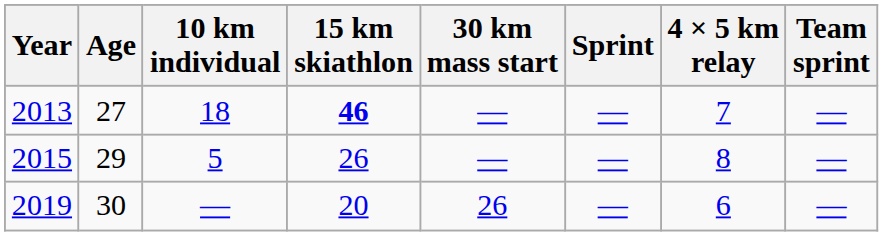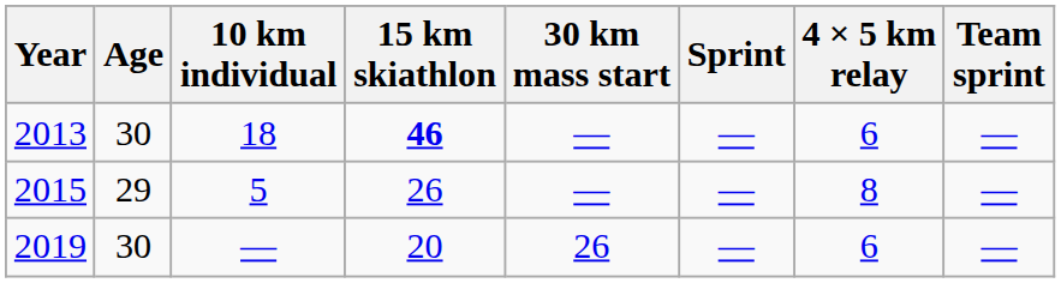 <table class="wikitable" style="text-align: center;">
 <tr>
 <th scope="col">Year</th>
 <th scope="col">Age</th>
 <th scope="col">10 km<br>individual</th>
 <th scope="col">15 km<br>skiathlon</th>
 <th scope="col">30 km<br>mass start</th>
 <th scope="col">Sprint</th>
 <th scope="col">4 × 5 km<br>relay</th>
 <th scope="col">Team<br>sprint</th>
 </tr>
 <tr>
 <td><a href='#'>2013</a></td>
-<td>27</td>
+<td>30</td>
 <td><a href='#'>18</a></td>
 <td><strong><a href='#'>46</a></strong></td>
 <td><a href='#'>—</a></td>
 <td><a href='#'>—</a></td>
-<td><a href='#'>7</a></td>
+<td><a href='#'>6</a></td>
 <td><a href='#'>—</a></td>
 </tr>
 <tr>
 <td><a href='#'>2015</a></td>
 <td>29</td>
 <td><a href='#'>5</a></td>
 <td><a href='#'>26</a></td>
 <td><a href='#'>—</a></td>
 <td><a href='#'>—</a></td>
 <td><a href='#'>8</a></td>
 <td><a href='#'>—</a></td>
 </tr>
 <tr>
 <td><a href='#'>2019</a></td>
 <td>30</td>
 <td><a href='#'>—</a></td>
 <td><a href='#'>20</a></td>
 <td><a href='#'>26</a></td>
 <td><a href='#'>—</a></td>
 <td><a href='#'>6</a></td>
 <td><a href='#'>—</a></td>
 </tr>
 </table>
